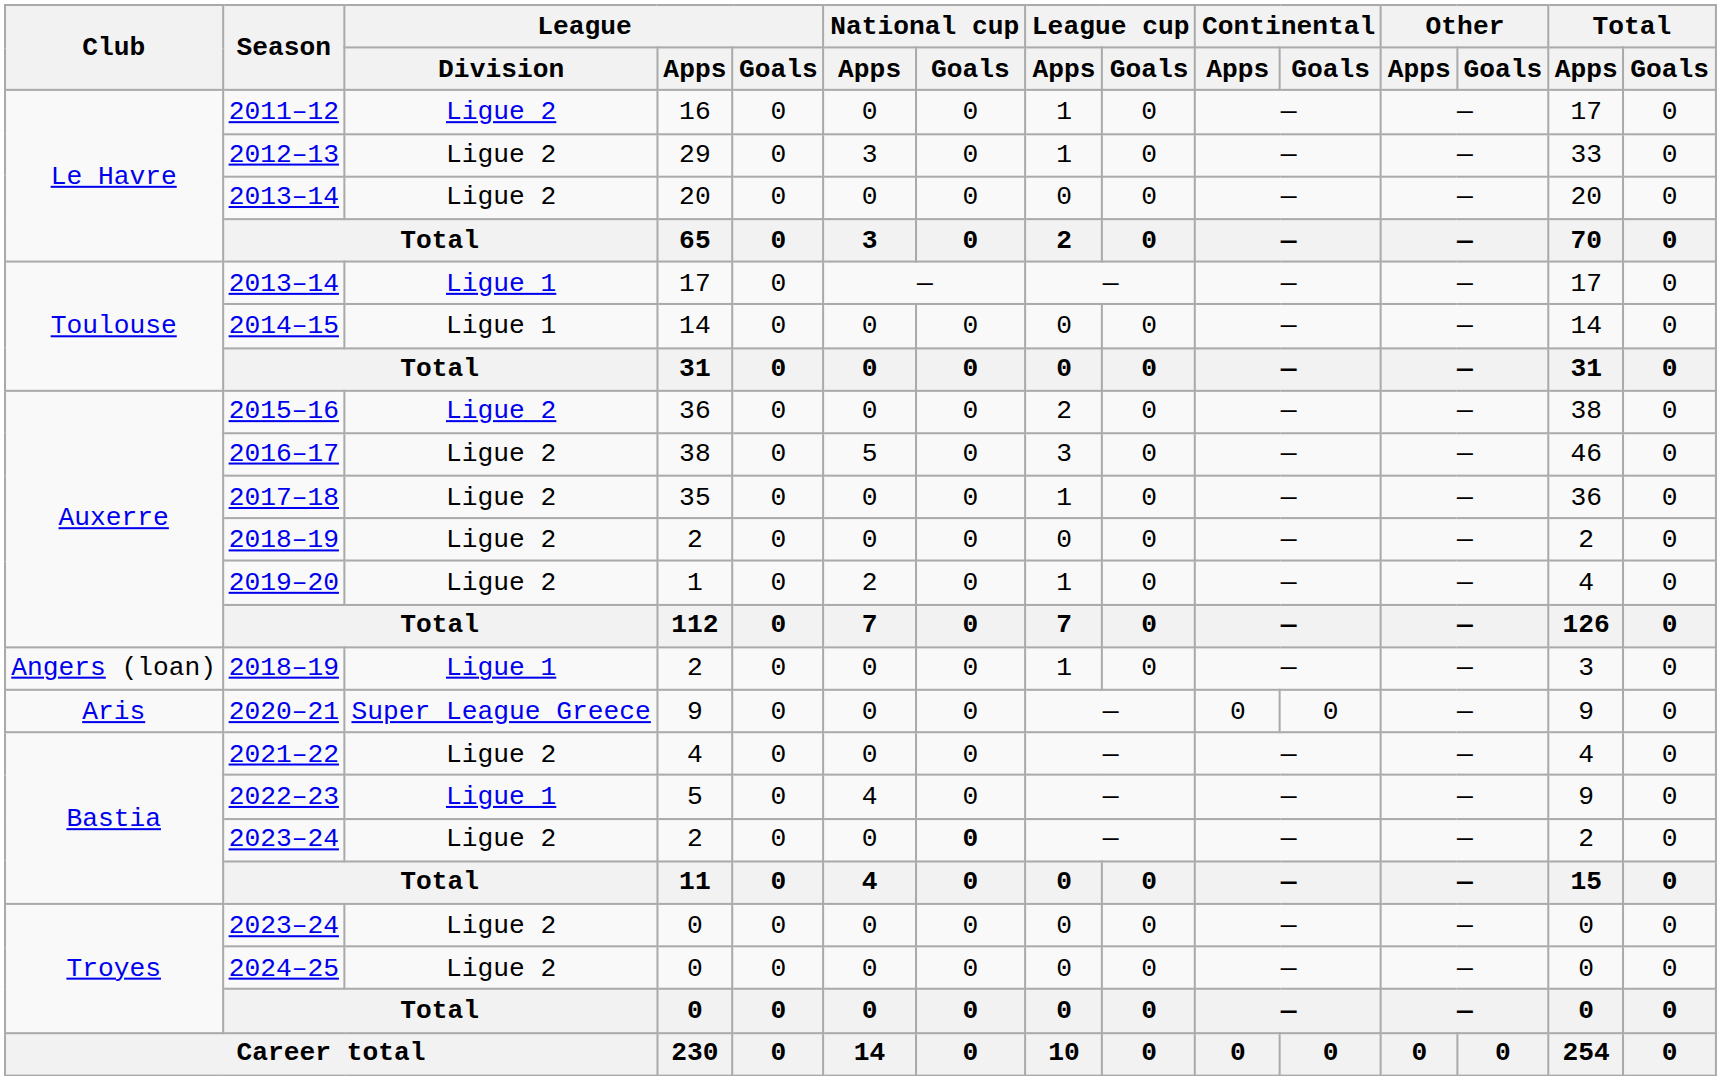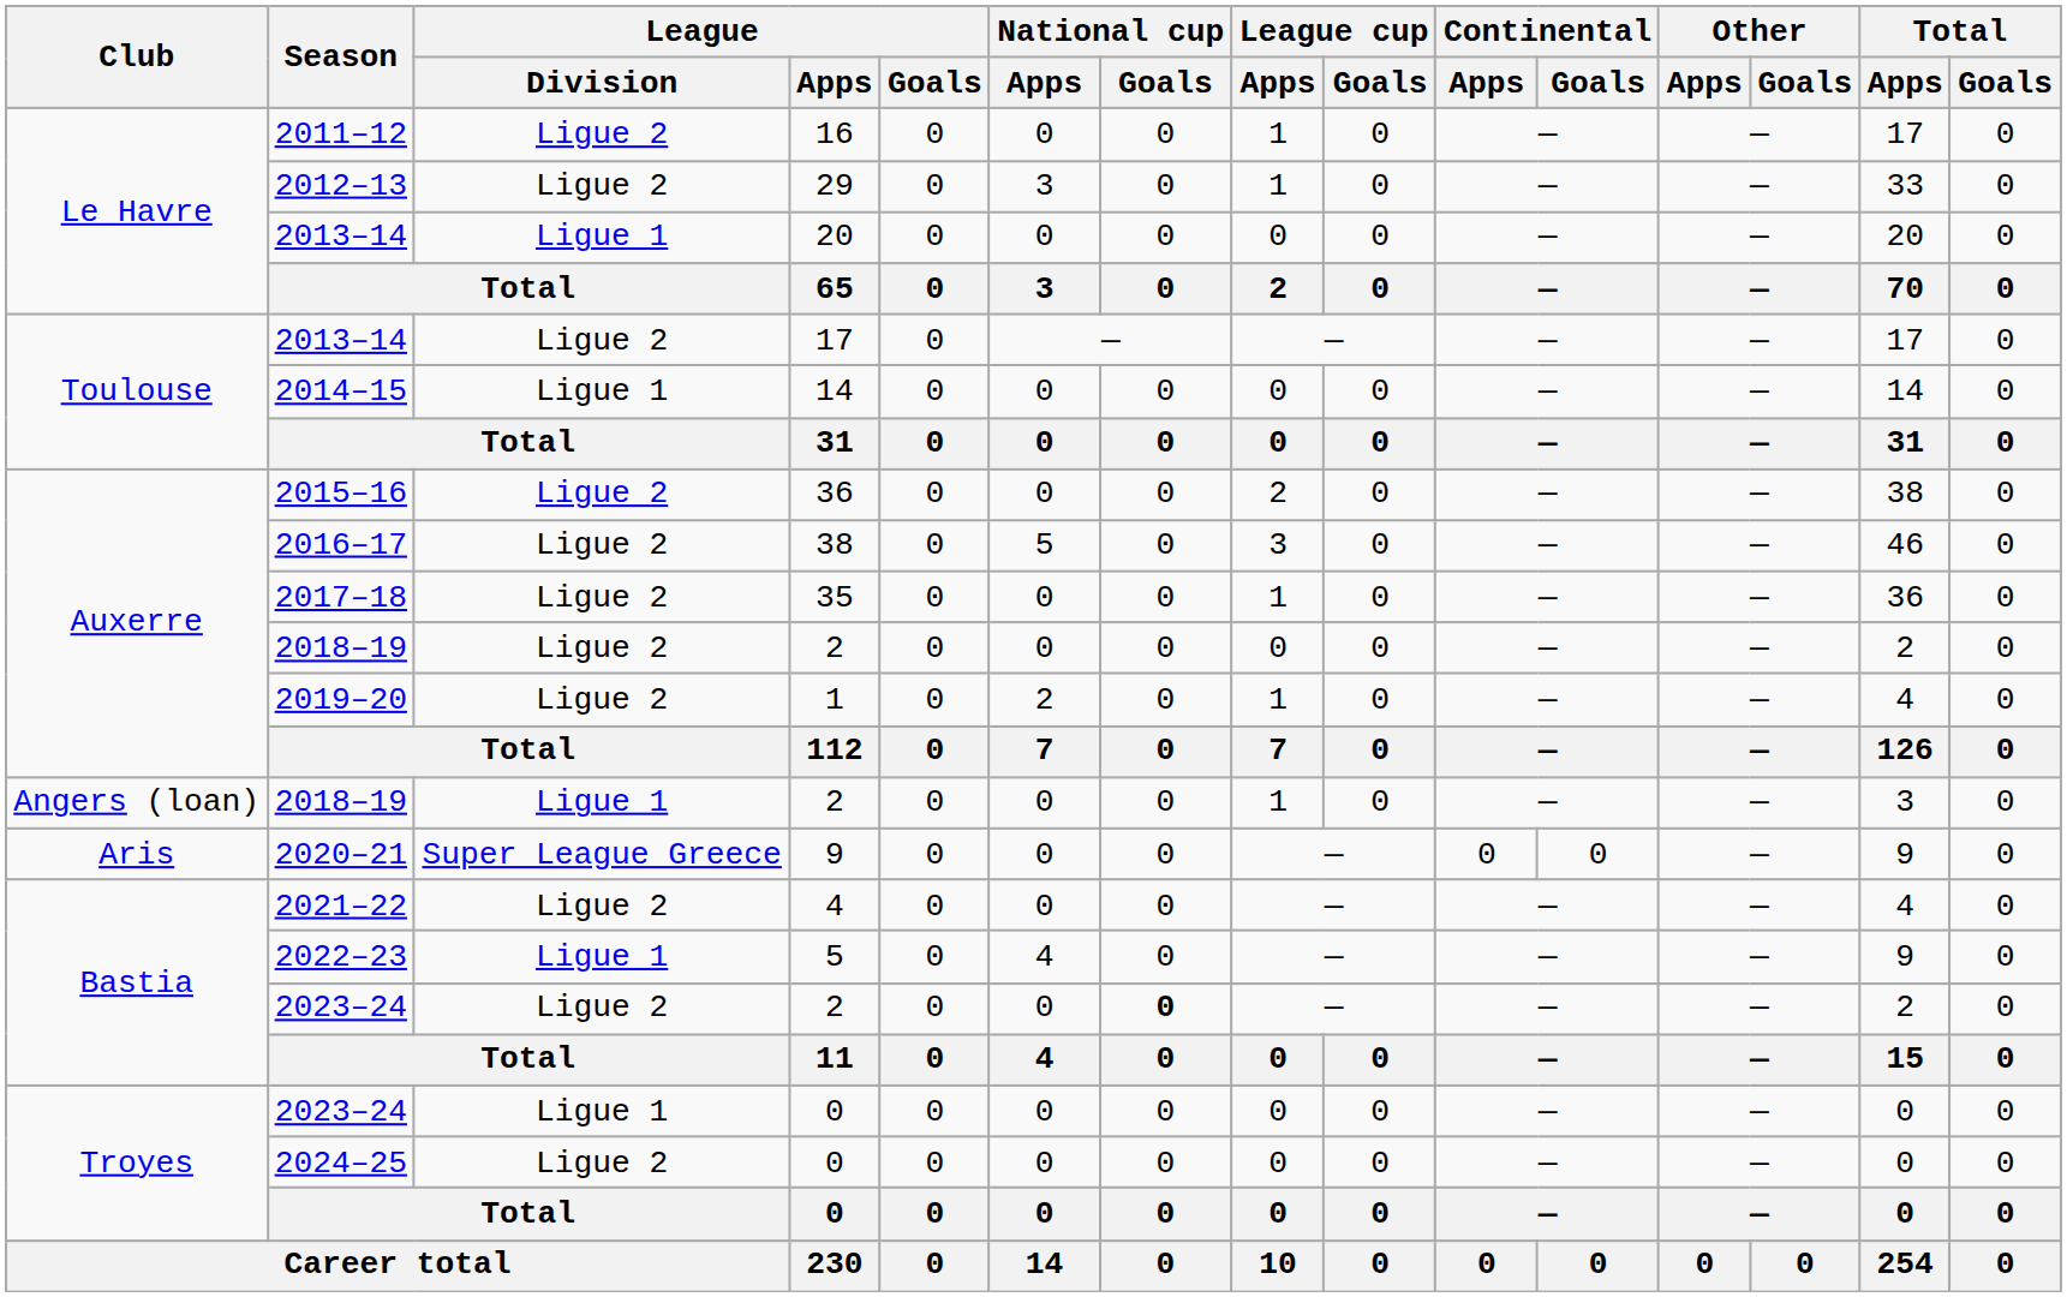 <table class="wikitable" style="text-align:center">
 <tr>
 <th rowspan="2">Club</th>
 <th rowspan="2">Season</th>
 <th colspan="3">League</th>
 <th colspan="2">National cup</th>
 <th colspan="2">League cup</th>
 <th colspan="2">Continental</th>
 <th colspan="2">Other</th>
 <th colspan="2">Total</th>
 </tr>
 <tr>
 <th>Division</th>
 <th>Apps</th>
 <th>Goals</th>
 <th>Apps</th>
 <th>Goals</th>
 <th>Apps</th>
 <th>Goals</th>
 <th>Apps</th>
 <th>Goals</th>
 <th>Apps</th>
 <th>Goals</th>
 <th>Apps</th>
 <th>Goals</th>
 </tr>
 <tr>
 <td rowspan="4"><a href='#'>Le Havre</a></td>
 <td><a href='#'>2011–12</a></td>
 <td><a href='#'>Ligue 2</a></td>
 <td>16</td>
 <td>0</td>
 <td>0</td>
 <td>0</td>
 <td>1</td>
 <td>0</td>
 <td colspan="2">—</td>
 <td colspan="2">—</td>
 <td>17</td>
 <td>0</td>
 </tr>
 <tr>
 <td><a href='#'>2012–13</a></td>
 <td>Ligue 2</td>
 <td>29</td>
 <td>0</td>
 <td>3</td>
 <td>0</td>
 <td>1</td>
 <td>0</td>
 <td colspan="2">—</td>
 <td colspan="2">—</td>
 <td>33</td>
 <td>0</td>
 </tr>
 <tr>
 <td><a href='#'>2013–14</a></td>
-<td>Ligue 2</td>
+<td><a href='#'>Ligue 1</a></td>
 <td>20</td>
 <td>0</td>
 <td>0</td>
 <td>0</td>
 <td>0</td>
 <td>0</td>
 <td colspan="2">—</td>
 <td colspan="2">—</td>
 <td>20</td>
 <td>0</td>
 </tr>
 <tr>
 <th colspan="2">Total</th>
 <th>65</th>
 <th>0</th>
 <th>3</th>
 <th>0</th>
 <th>2</th>
 <th>0</th>
 <th colspan="2">—</th>
 <th colspan="2">—</th>
 <th>70</th>
 <th>0</th>
 </tr>
 <tr>
 <td rowspan="3"><a href='#'>Toulouse</a></td>
 <td><a href='#'>2013–14</a></td>
-<td><a href='#'>Ligue 1</a></td>
+<td>Ligue 2</td>
 <td>17</td>
 <td>0</td>
 <td colspan="2">—</td>
 <td colspan="2">—</td>
 <td colspan="2">—</td>
 <td colspan="2">—</td>
 <td>17</td>
 <td>0</td>
 </tr>
 <tr>
 <td><a href='#'>2014–15</a></td>
 <td>Ligue 1</td>
 <td>14</td>
 <td>0</td>
 <td>0</td>
 <td>0</td>
 <td>0</td>
 <td>0</td>
 <td colspan="2">—</td>
 <td colspan="2">—</td>
 <td>14</td>
 <td>0</td>
 </tr>
 <tr>
 <th colspan="2">Total</th>
 <th>31</th>
 <th>0</th>
 <th>0</th>
 <th>0</th>
 <th>0</th>
 <th>0</th>
 <th colspan="2">—</th>
 <th colspan="2">—</th>
 <th>31</th>
 <th>0</th>
 </tr>
 <tr>
 <td rowspan="6"><a href='#'>Auxerre</a></td>
 <td><a href='#'>2015–16</a></td>
 <td><a href='#'>Ligue 2</a></td>
 <td>36</td>
 <td>0</td>
 <td>0</td>
 <td>0</td>
 <td>2</td>
 <td>0</td>
 <td colspan="2">—</td>
 <td colspan="2">—</td>
 <td>38</td>
 <td>0</td>
 </tr>
 <tr>
 <td><a href='#'>2016–17</a></td>
 <td>Ligue 2</td>
 <td>38</td>
 <td>0</td>
 <td>5</td>
 <td>0</td>
 <td>3</td>
 <td>0</td>
 <td colspan="2">—</td>
 <td colspan="2">—</td>
 <td>46</td>
 <td>0</td>
 </tr>
 <tr>
 <td><a href='#'>2017–18</a></td>
 <td>Ligue 2</td>
 <td>35</td>
 <td>0</td>
 <td>0</td>
 <td>0</td>
 <td>1</td>
 <td>0</td>
 <td colspan="2">—</td>
 <td colspan="2">—</td>
 <td>36</td>
 <td>0</td>
 </tr>
 <tr>
 <td><a href='#'>2018–19</a></td>
 <td>Ligue 2</td>
 <td>2</td>
 <td>0</td>
 <td>0</td>
 <td>0</td>
 <td>0</td>
 <td>0</td>
 <td colspan="2">—</td>
 <td colspan="2">—</td>
 <td>2</td>
 <td>0</td>
 </tr>
 <tr>
 <td><a href='#'>2019–20</a></td>
 <td>Ligue 2</td>
 <td>1</td>
 <td>0</td>
 <td>2</td>
 <td>0</td>
 <td>1</td>
 <td>0</td>
 <td colspan="2">—</td>
 <td colspan="2">—</td>
 <td>4</td>
 <td>0</td>
 </tr>
 <tr>
 <th colspan="2">Total</th>
 <th>112</th>
 <th>0</th>
 <th>7</th>
 <th>0</th>
 <th>7</th>
 <th>0</th>
 <th colspan="2">—</th>
 <th colspan="2">—</th>
 <th>126</th>
 <th>0</th>
 </tr>
 <tr>
 <td><a href='#'>Angers</a> (loan)</td>
 <td><a href='#'>2018–19</a></td>
 <td><a href='#'>Ligue 1</a></td>
 <td>2</td>
 <td>0</td>
 <td>0</td>
 <td>0</td>
 <td>1</td>
 <td>0</td>
 <td colspan="2">—</td>
 <td colspan="2">—</td>
 <td>3</td>
 <td>0</td>
 </tr>
 <tr>
 <td><a href='#'>Aris</a></td>
 <td><a href='#'>2020–21</a></td>
 <td><a href='#'>Super League Greece</a></td>
 <td>9</td>
 <td>0</td>
 <td>0</td>
 <td>0</td>
 <td colspan="2">—</td>
 <td>0</td>
 <td>0</td>
 <td colspan="2">—</td>
 <td>9</td>
 <td>0</td>
 </tr>
 <tr>
 <td rowspan="4"><a href='#'>Bastia</a></td>
 <td><a href='#'>2021–22</a></td>
 <td>Ligue 2</td>
 <td>4</td>
 <td>0</td>
 <td>0</td>
 <td>0</td>
 <td colspan="2">—</td>
 <td colspan="2">—</td>
 <td colspan="2">—</td>
 <td>4</td>
 <td>0</td>
 </tr>
 <tr>
 <td><a href='#'>2022–23</a></td>
 <td><a href='#'>Ligue 1</a></td>
 <td>5</td>
 <td>0</td>
 <td>4</td>
 <td>0</td>
 <td colspan="2">—</td>
 <td colspan="2">—</td>
 <td colspan="2">—</td>
 <td>9</td>
 <td>0</td>
 </tr>
 <tr>
 <td><a href='#'>2023–24</a></td>
 <td>Ligue 2</td>
 <td>2</td>
 <td>0</td>
 <td>0</td>
 <td><strong>0</strong></td>
 <td colspan="2">—</td>
 <td colspan="2">—</td>
 <td colspan="2">—</td>
 <td>2</td>
 <td>0</td>
 </tr>
 <tr>
 <th colspan="2">Total</th>
 <th>11</th>
 <th>0</th>
 <th>4</th>
 <th>0</th>
 <th>0</th>
 <th>0</th>
 <th colspan="2">—</th>
 <th colspan="2">—</th>
 <th>15</th>
 <th>0</th>
 </tr>
 <tr>
 <td rowspan="3"><a href='#'>Troyes</a></td>
 <td><a href='#'>2023–24</a></td>
-<td>Ligue 2</td>
+<td>Ligue 1</td>
 <td>0</td>
 <td>0</td>
 <td>0</td>
 <td>0</td>
 <td>0</td>
 <td>0</td>
 <td colspan="2">—</td>
 <td colspan="2">—</td>
 <td>0</td>
 <td>0</td>
 </tr>
 <tr>
 <td><a href='#'>2024–25</a></td>
 <td>Ligue 2</td>
 <td>0</td>
 <td>0</td>
 <td>0</td>
 <td>0</td>
 <td>0</td>
 <td>0</td>
 <td colspan="2">—</td>
 <td colspan="2">—</td>
 <td>0</td>
 <td>0</td>
 </tr>
 <tr>
 <th colspan="2">Total</th>
 <th>0</th>
 <th>0</th>
 <th>0</th>
 <th>0</th>
 <th>0</th>
 <th>0</th>
 <th colspan="2">—</th>
 <th colspan="2">—</th>
 <th>0</th>
 <th>0</th>
 </tr>
 <tr>
 <th colspan="3">Career total</th>
 <th>230</th>
 <th>0</th>
 <th>14</th>
 <th>0</th>
 <th>10</th>
 <th>0</th>
 <th>0</th>
 <th>0</th>
 <th>0</th>
 <th>0</th>
 <th>254</th>
 <th>0</th>
 </tr>
 </table>
